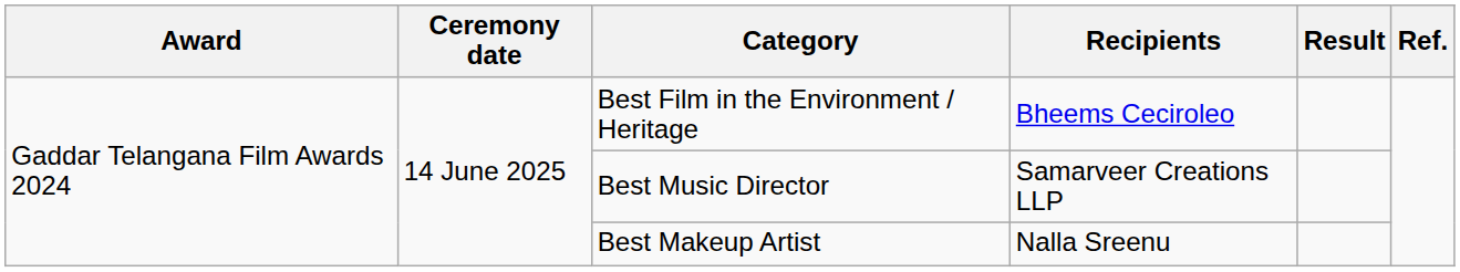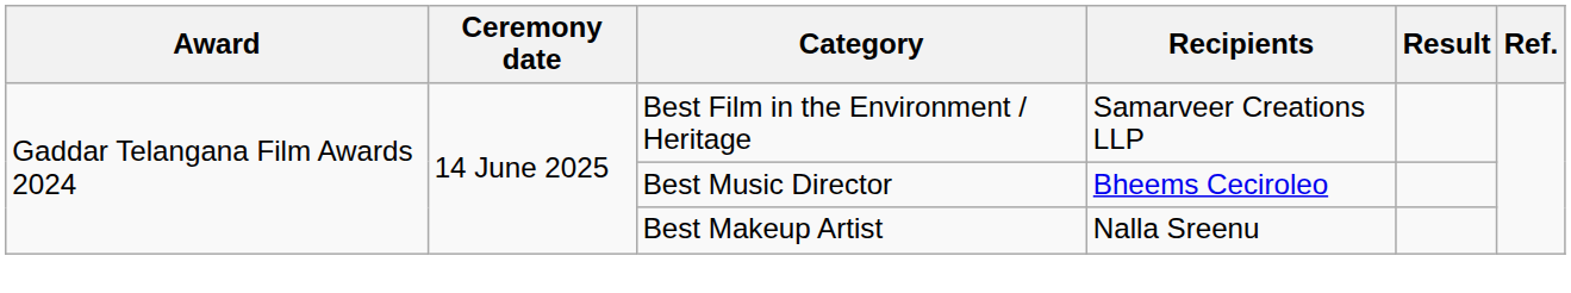 <table class="wikitable sortable">
 <tr>
 <th scope="col">Award</th>
 <th scope="col">Ceremony date</th>
 <th scope="col">Category</th>
 <th scope="col">Recipients</th>
 <th scope="col">Result</th>
 <th scope="col" class="unsortable">Ref.</th>
 </tr>
 <tr>
 <td rowspan="3">Gaddar Telangana Film Awards 2024</td>
 <td rowspan="3">14 June 2025</td>
 <td>Best Film in the Environment / Heritage</td>
-<td><a href='#'>Bheems Ceciroleo</a></td>
+<td>Samarveer Creations LLP</td>
 <td></td>
 <td rowspan="3"></td>
 </tr>
 <tr>
 <td>Best Music Director</td>
-<td>Samarveer Creations LLP</td>
+<td><a href='#'>Bheems Ceciroleo</a></td>
 <td></td>
 </tr>
 <tr>
 <td>Best Makeup Artist</td>
 <td>Nalla Sreenu</td>
 <td></td>
 </tr>
 </table>
